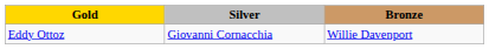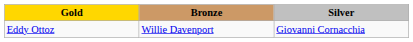 <table class="wikitable" style="text-align:left">
 <tr align="center">
 <td width=200 bgcolor=gold><strong>Gold</strong></td>
+<td width=200 bgcolor=CC9966><strong>Bronze</strong></td>
 <td width=200 bgcolor=silver><strong>Silver</strong></td>
-<td width=200 bgcolor=CC9966><strong>Bronze</strong></td>
 </tr>
 <tr>
 <td><a href='#'>Eddy Ottoz</a><br><em></em></td>
+<td><a href='#'>Willie Davenport</a><br><em></em></td>
 <td><a href='#'>Giovanni Cornacchia</a><br><em></em></td>
-<td><a href='#'>Willie Davenport</a><br><em></em></td>
 </tr>
 </table>
